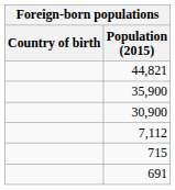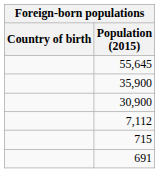 <table class="wikitable collapsible collapsed" style="margin:0;">
 <tr>
 <th colspan=2>Foreign-born populations</th>
 </tr>
 <tr>
 <th scope="col">Country of birth</th>
 <th scope="col">Population<br>(2015)</th>
 </tr>
 <tr>
 <td></td>
-<td align=right>44,821</td>
+<td align=right>55,645</td>
 </tr>
 <tr>
 <td></td>
 <td align=right>35,900</td>
 </tr>
 <tr>
 <td></td>
 <td align=right>30,900</td>
 </tr>
 <tr>
 <td></td>
 <td align=right>7,112</td>
 </tr>
 <tr>
 <td></td>
 <td align=right>715</td>
 </tr>
 <tr>
 <td></td>
 <td align=right>691</td>
 </tr>
 </table>
